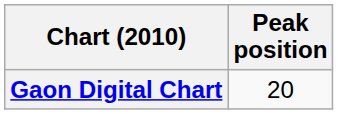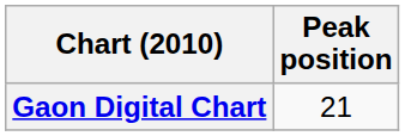 <table class="wikitable plainrowheaders sortable" style="text-align:center;" border="1">
 <tr>
 <th scope="col">Chart (2010)</th>
 <th scope="col">Peak<br>position</th>
 </tr>
 <tr>
 <th scope="row"><a href='#'>Gaon Digital Chart</a></th>
-<td>20</td>
+<td>21</td>
 </tr>
 </table>
